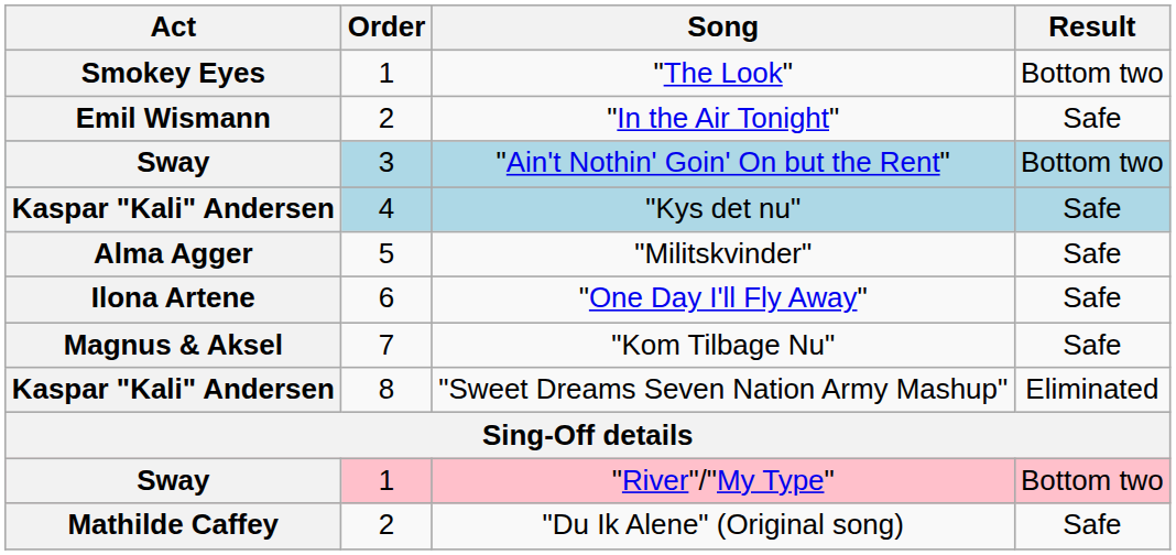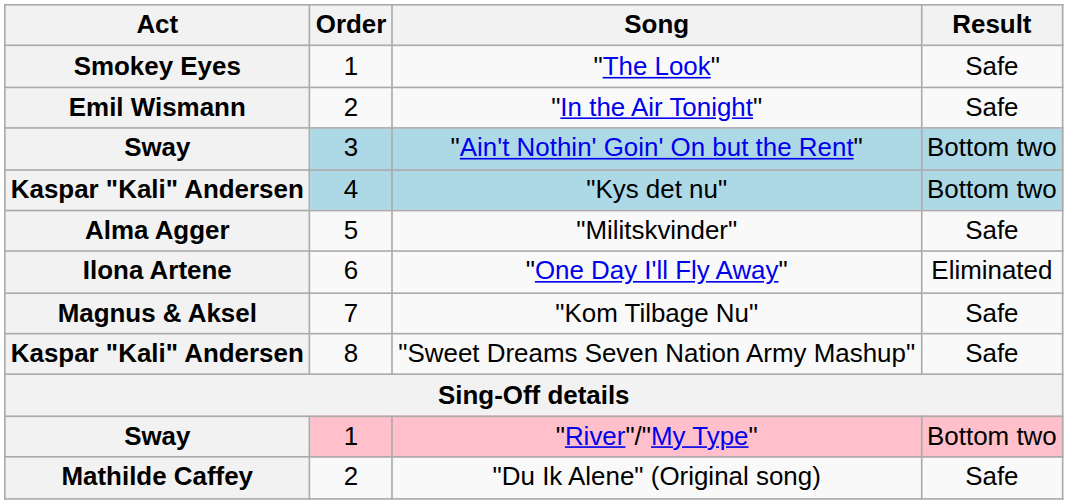 <table class="wikitable plainrowheaders" style="text-align:center;">
 <tr>
 <th scope="col">Act</th>
 <th scope="col">Order</th>
 <th scope="col">Song</th>
 <th scope="col">Result</th>
 </tr>
 <tr>
 <th scope=row>Smokey Eyes</th>
 <td>1</td>
 <td>"<a href='#'>The Look</a>"</td>
-<td>Bottom two</td>
+<td>Safe</td>
 </tr>
 <tr>
 <th scope=row>Emil Wismann</th>
 <td>2</td>
 <td>"<a href='#'>In the Air Tonight</a>"</td>
 <td>Safe</td>
 </tr>
 <tr style="background:lightblue">
 <th scope=row>Sway</th>
 <td>3</td>
 <td>"<a href='#'>Ain't Nothin' Goin' On but the Rent</a>"</td>
 <td>Bottom two</td>
 </tr>
 <tr style="background:lightblue">
 <th scope=row>Kaspar "Kali" Andersen</th>
 <td>4</td>
 <td>"Kys det nu"</td>
-<td>Safe</td>
+<td>Bottom two</td>
 </tr>
 <tr>
 <th scope=row>Alma Agger</th>
 <td>5</td>
 <td>"Militskvinder"</td>
 <td>Safe</td>
 </tr>
 <tr>
 <th scope=row>Ilona Artene</th>
 <td>6</td>
 <td>"<a href='#'>One Day I'll Fly Away</a>"</td>
-<td>Safe</td>
+<td>Eliminated</td>
 </tr>
 <tr>
 <th scope=row>Magnus & Aksel</th>
 <td>7</td>
 <td>"Kom Tilbage Nu"</td>
 <td>Safe</td>
 </tr>
 <tr>
 <th scope="row">Kaspar "Kali" Andersen</th>
 <td>8</td>
 <td>"Sweet Dreams Seven Nation Army Mashup"</td>
-<td>Eliminated</td>
+<td>Safe</td>
 </tr>
 <tr>
 <th colspan="4">Sing-Off details</th>
 </tr>
 <tr style="background:pink">
 <th scope="row">Sway</th>
 <td>1</td>
 <td>"<a href='#'>River</a>"/"<a href='#'>My Type</a>"</td>
 <td>Bottom two</td>
 </tr>
 <tr>
 <th scope=row>Mathilde Caffey</th>
 <td>2</td>
 <td>"Du Ik Alene" (Original song)</td>
 <td>Safe</td>
 </tr>
 </table>
